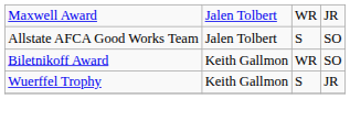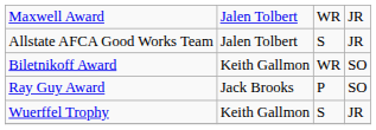 <table class="wikitable">
 <tr>
 <td><a href='#'>Maxwell Award</a></td>
 <td><a href='#'>Jalen Tolbert</a></td>
 <td>WR</td>
 <td>JR</td>
 </tr>
 <tr>
 <td>Allstate AFCA Good Works Team</td>
 <td>Jalen Tolbert</td>
 <td>S</td>
-<td>SO</td>
+<td>JR</td>
 </tr>
 <tr>
 <td><a href='#'>Biletnikoff Award</a></td>
 <td>Keith Gallmon</td>
 <td>WR</td>
+<td>SO</td>
+</tr>
+<tr>
+<td><a href='#'>Ray Guy Award</a></td>
+<td>Jack Brooks</td>
+<td>P</td>
 <td>SO</td>
 </tr>
 <tr>
 <td><a href='#'>Wuerffel Trophy</a></td>
 <td>Keith Gallmon</td>
 <td>S</td>
 <td>JR</td>
 </tr>
 <tr>
 </tr>
 </table>
